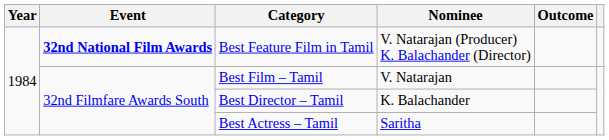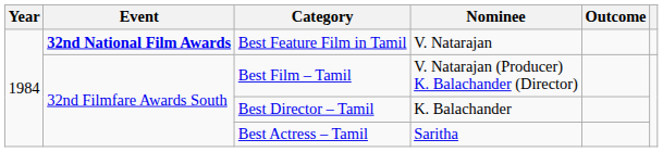 <table class="wikitable">
 <tr>
 <th>Year</th>
 <th>Event</th>
 <th>Category</th>
 <th>Nominee</th>
 <th>Outcome</th>
 <th></th>
 </tr>
 <tr>
 <td rowspan="4">1984</td>
 <td><strong><a href='#'>32nd National Film Awards</a></strong></td>
 <td><a href='#'>Best Feature Film in Tamil</a></td>
-<td>V. Natarajan (Producer)<br><a href='#'>K. Balachander</a> (Director)</td>
+<td>V. Natarajan</td>
 <td></td>
 <td style="text-align:center;"></td>
 </tr>
 <tr>
 <td rowspan="3"><a href='#'>32nd Filmfare Awards South</a></td>
 <td><a href='#'>Best Film – Tamil</a></td>
-<td>V. Natarajan</td>
+<td>V. Natarajan (Producer)<br><a href='#'>K. Balachander</a> (Director)</td>
 <td></td>
 <td rowspan="3" style="text-align:center;"></td>
 </tr>
 <tr>
 <td><a href='#'>Best Director – Tamil</a></td>
 <td>K. Balachander</td>
 <td></td>
 </tr>
 <tr>
 <td><a href='#'>Best Actress – Tamil</a></td>
 <td><a href='#'>Saritha</a></td>
 <td></td>
 </tr>
 </table>
